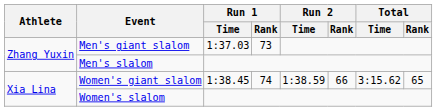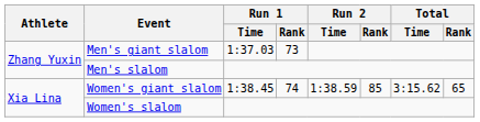 <table class="wikitable" style="font-size:90%">
 <tr>
 <th rowspan=2>Athlete</th>
 <th rowspan=2>Event</th>
 <th colspan=2>Run 1</th>
 <th colspan=2>Run 2</th>
 <th colspan=2>Total</th>
 </tr>
 <tr style="font-size:95%">
 <th>Time</th>
 <th>Rank</th>
 <th>Time</th>
 <th>Rank</th>
 <th>Time</th>
 <th>Rank</th>
 </tr>
 <tr align=center>
 <td align=left rowspan=2><a href='#'>Zhang Yuxin</a></td>
 <td align=left><a href='#'>Men's giant slalom</a></td>
 <td>1:37.03</td>
 <td>73</td>
 <td colspan=4></td>
 </tr>
 <tr align=center>
 <td align=left><a href='#'>Men's slalom</a></td>
 <td colspan=6></td>
 </tr>
 <tr align=center>
 <td align=left rowspan=2><a href='#'>Xia Lina</a></td>
 <td align=left><a href='#'>Women's giant slalom</a></td>
 <td>1:38.45</td>
 <td>74</td>
 <td>1:38.59</td>
-<td>66</td>
+<td>85</td>
 <td>3:15.62</td>
 <td>65</td>
 </tr>
 <tr align=center>
 <td align=left><a href='#'>Women's slalom</a></td>
 <td colspan=6></td>
 </tr>
 </table>
